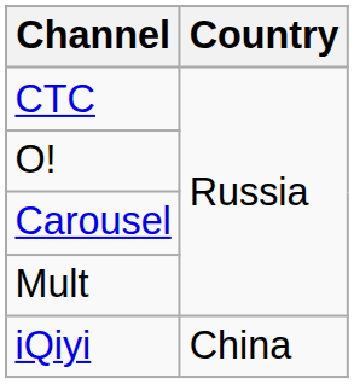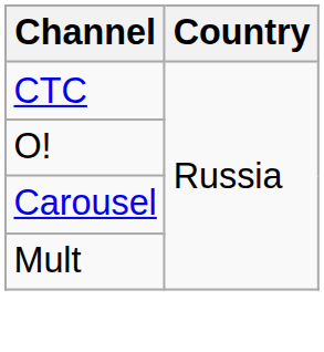 <table class="wikitable">
 <tr>
 <th>Channel</th>
 <th>Country</th>
 </tr>
 <tr>
 <td><a href='#'>CTC</a></td>
 <td rowspan="4">Russia</td>
 </tr>
 <tr>
 <td>O!</td>
 </tr>
 <tr>
 <td><a href='#'>Carousel</a></td>
 </tr>
 <tr>
 <td>Mult</td>
 </tr>
-<tr>
-<td><a href='#'>iQiyi</a></td>
-<td>China</td>
-</tr>
 </table>
